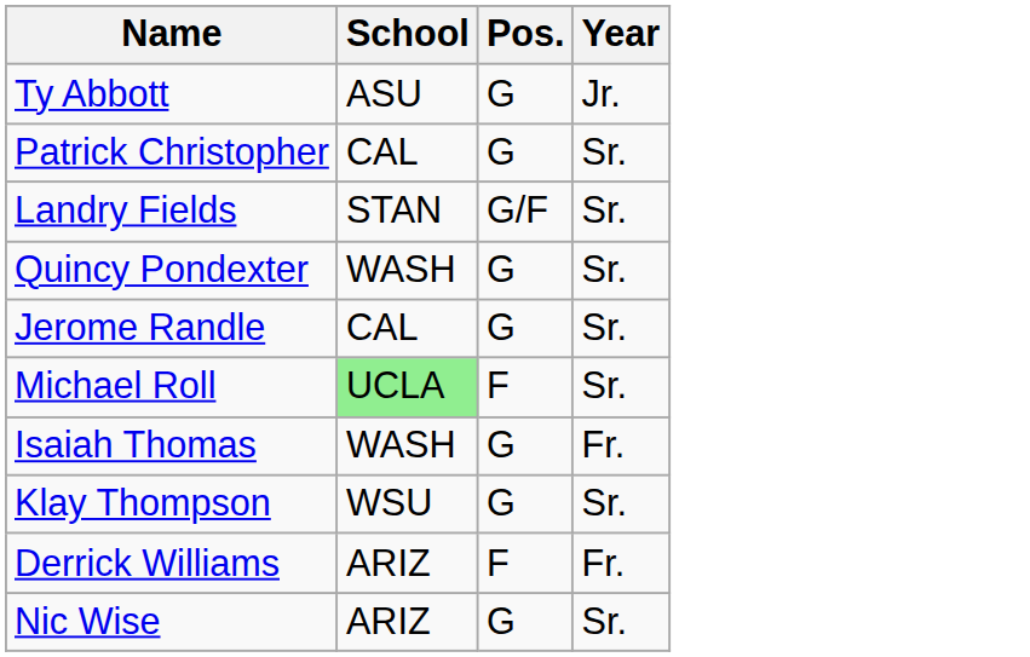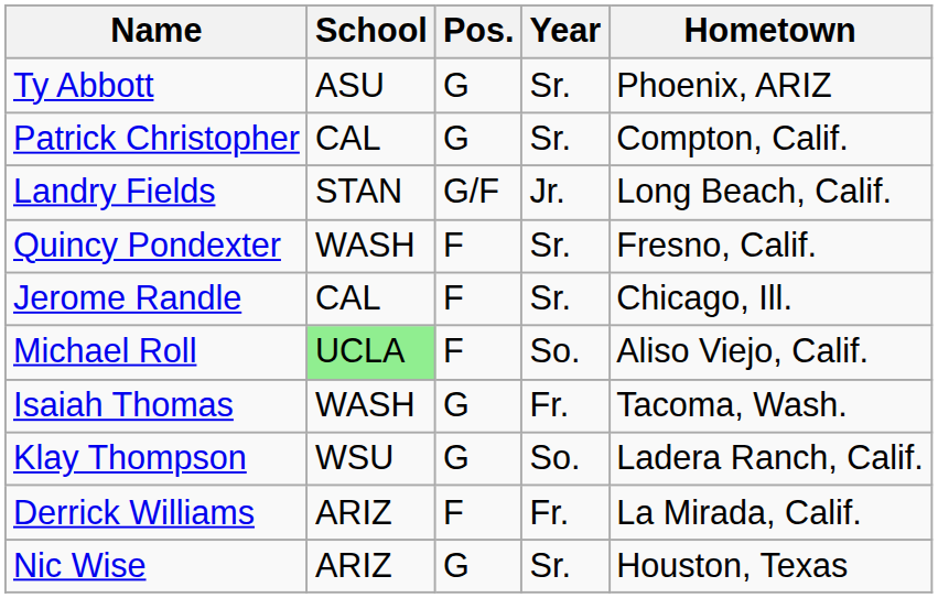 <table class="wikitable">
 <tr>
 <th>Name</th>
 <th>School</th>
 <th>Pos.</th>
 <th>Year</th>
+<th>Hometown</th>
 </tr>
 <tr>
 <td><a href='#'>Ty Abbott</a></td>
 <td>ASU</td>
 <td>G</td>
-<td>Jr.</td>
+<td>Sr.</td>
+<td>Phoenix, ARIZ</td>
 </tr>
 <tr>
 <td><a href='#'>Patrick Christopher</a></td>
 <td>CAL</td>
 <td>G</td>
 <td>Sr.</td>
+<td>Compton, Calif.</td>
 </tr>
 <tr>
 <td><a href='#'>Landry Fields</a></td>
 <td>STAN</td>
 <td>G/F</td>
-<td>Sr.</td>
+<td>Jr.</td>
+<td>Long Beach, Calif.</td>
 </tr>
 <tr>
 <td><a href='#'>Quincy Pondexter</a></td>
 <td>WASH</td>
-<td>G</td>
+<td>F</td>
 <td>Sr.</td>
+<td>Fresno, Calif.</td>
 </tr>
 <tr>
 <td><a href='#'>Jerome Randle</a></td>
 <td>CAL</td>
-<td>G</td>
+<td>F</td>
 <td>Sr.</td>
+<td>Chicago, Ill.</td>
 </tr>
 <tr>
 <td><a href='#'>Michael Roll</a></td>
 <td style="background: lightgreen;">UCLA</td>
 <td>F</td>
-<td>Sr.</td>
+<td>So.</td>
+<td>Aliso Viejo, Calif.</td>
 </tr>
 <tr>
 <td><a href='#'>Isaiah Thomas</a></td>
 <td>WASH</td>
 <td>G</td>
 <td>Fr.</td>
+<td>Tacoma, Wash.</td>
 </tr>
 <tr>
 <td><a href='#'>Klay Thompson</a></td>
 <td>WSU</td>
 <td>G</td>
-<td>Sr.</td>
+<td>So.</td>
+<td>Ladera Ranch, Calif.</td>
 </tr>
 <tr>
 <td><a href='#'>Derrick Williams</a></td>
 <td>ARIZ</td>
 <td>F</td>
 <td>Fr.</td>
+<td>La Mirada, Calif.</td>
 </tr>
 <tr>
 <td><a href='#'>Nic Wise</a></td>
 <td>ARIZ</td>
 <td>G</td>
 <td>Sr.</td>
+<td>Houston, Texas</td>
 </tr>
 </table>
